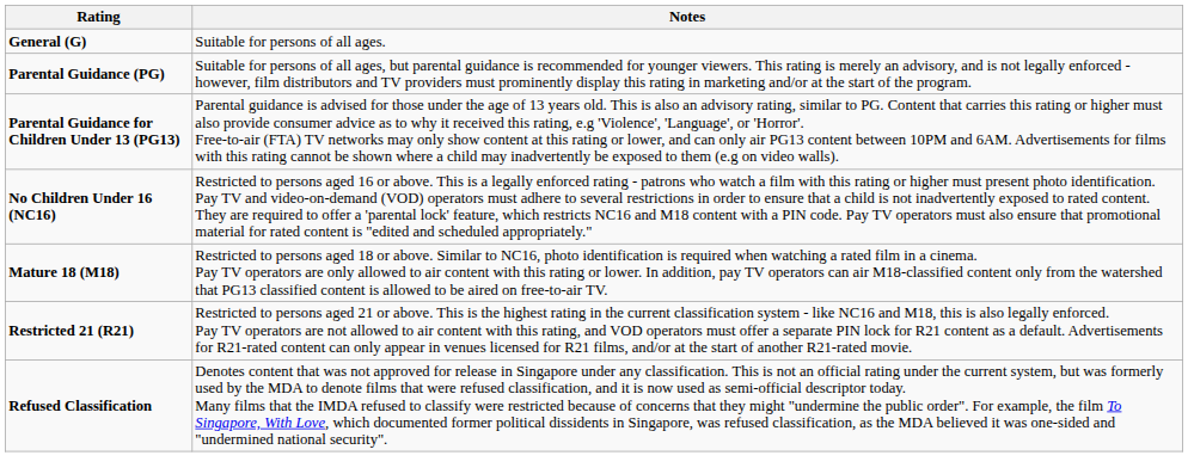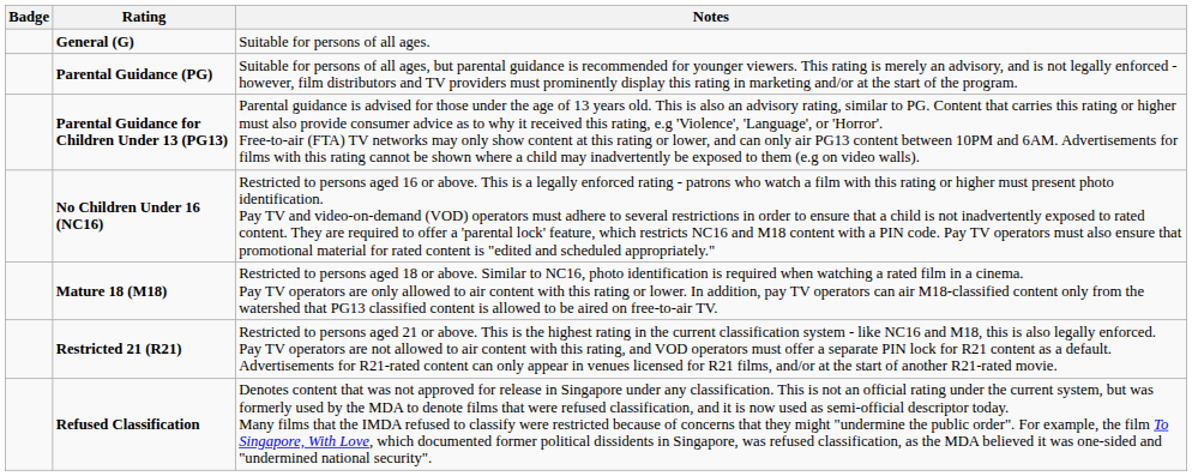 <table class="wikitable mw-collapsible">
 <tr>
+<th>Badge</th>
 <th>Rating</th>
 <th>Notes</th>
 </tr>
 <tr>
+<td></td>
 <td><strong>General (G)</strong></td>
 <td>Suitable for persons of all ages.</td>
 </tr>
 <tr>
+<td></td>
 <td><strong>Parental Guidance</strong> <strong>(PG)</strong></td>
 <td>Suitable for persons of all ages, but parental guidance is recommended for younger viewers. This rating is merely an advisory, and is not legally enforced - however, film distributors and TV providers must prominently display this rating in marketing and/or at the start of the program.</td>
 </tr>
 <tr>
+<td></td>
 <td><strong>Parental Guidance for Children Under 13 (PG13)</strong></td>
 <td>Parental guidance is advised for those under the age of 13 years old. This is also an advisory rating, similar to PG. Content that carries this rating or higher must also provide consumer advice as to why it received this rating, e.g 'Violence', 'Language', or 'Horror'.<br>Free-to-air (FTA) TV networks may only show content at this rating or lower, and can only air PG13 content between 10PM and 6AM. Advertisements for films with this rating cannot be shown where a child may inadvertently be exposed to them (e.g on video walls).</td>
 </tr>
 <tr>
+<td></td>
 <td><strong>No Children Under 16 (NC16)</strong></td>
 <td>Restricted to persons aged 16 or above. This is a legally enforced rating - patrons who watch a film with this rating or higher must present photo identification.<br>Pay TV and video-on-demand (VOD) operators must adhere to several restrictions in order to ensure that a child is not inadvertently exposed to rated content. They are required to offer a 'parental lock' feature, which restricts NC16 and M18 content with a PIN code. Pay TV operators must also ensure that promotional material for rated content is "edited and scheduled appropriately."</td>
 </tr>
 <tr>
+<td></td>
 <td><strong>Mature 18 (M18)</strong></td>
 <td>Restricted to persons aged 18 or above. Similar to NC16, photo identification is required when watching a rated film in a cinema.<br>Pay TV operators are only allowed to air content with this rating or lower. In addition, pay TV operators can air M18-classified content only from the watershed that PG13 classified content is allowed to be aired on free-to-air TV.</td>
 </tr>
 <tr>
+<td></td>
 <td><strong>Restricted 21 (R21)</strong></td>
 <td>Restricted to persons aged 21 or above. This is the highest rating in the current classification system - like NC16 and M18, this is also legally enforced.<br>Pay TV operators are not allowed to air content with this rating, and VOD operators must offer a separate PIN lock for R21 content as a default. Advertisements for R21-rated content can only appear in venues licensed for R21 films, and/or at the start of another R21-rated movie.</td>
 </tr>
 <tr>
+<td></td>
 <td><strong>Refused Classification</strong></td>
 <td>Denotes content that was not approved for release in Singapore under any classification. This is not an official rating under the current system, but was formerly used by the MDA to denote films that were refused classification, and it is now used as semi-official descriptor today.<br>Many films that the IMDA refused to classify were restricted because of concerns that they might "undermine the public order". For example, the film <em><a href='#'>To Singapore, With Love</a>,</em> which documented former political dissidents in Singapore, was refused classification, as the MDA believed it was one-sided and "undermined national security".</td>
 </tr>
 </table>
